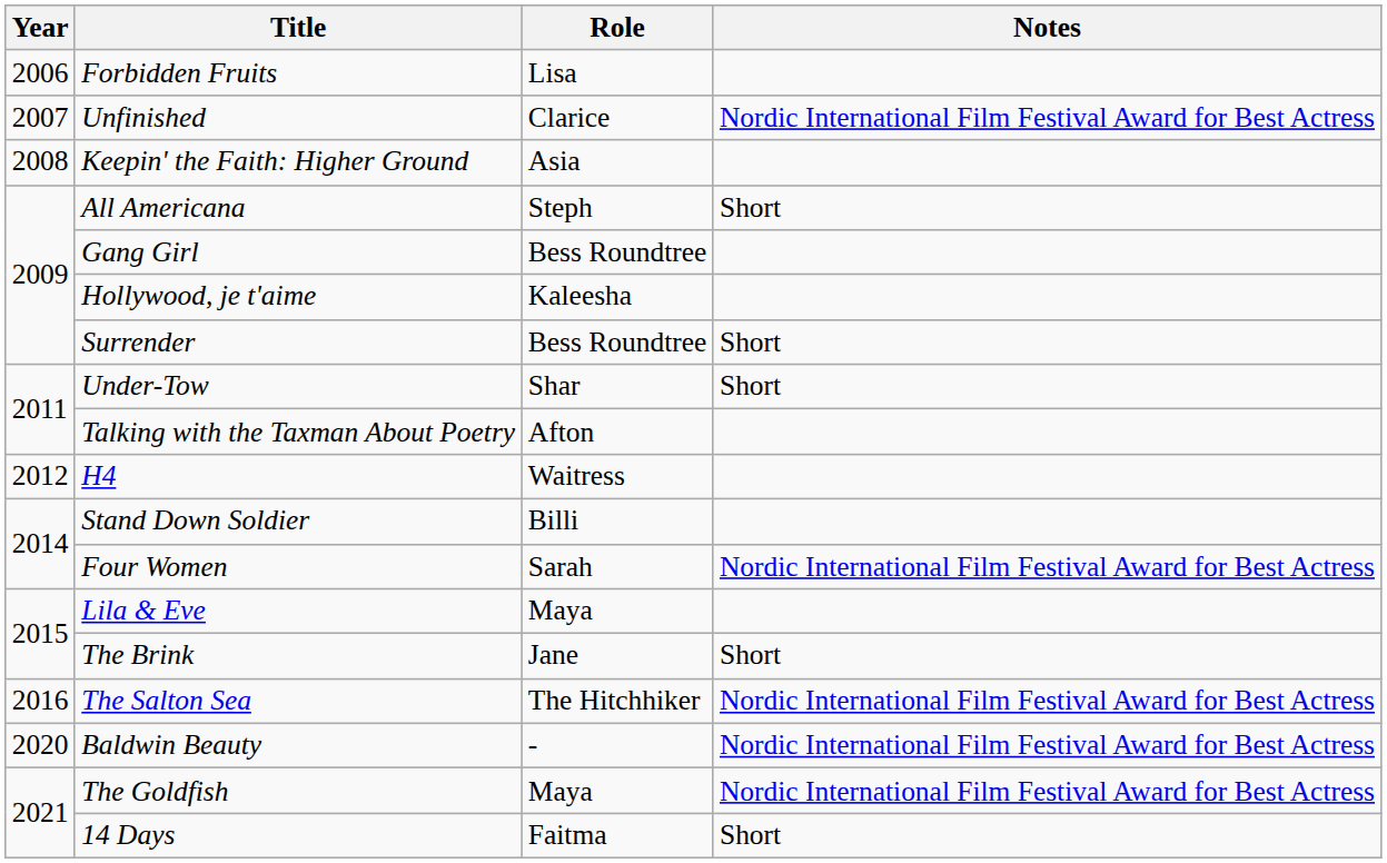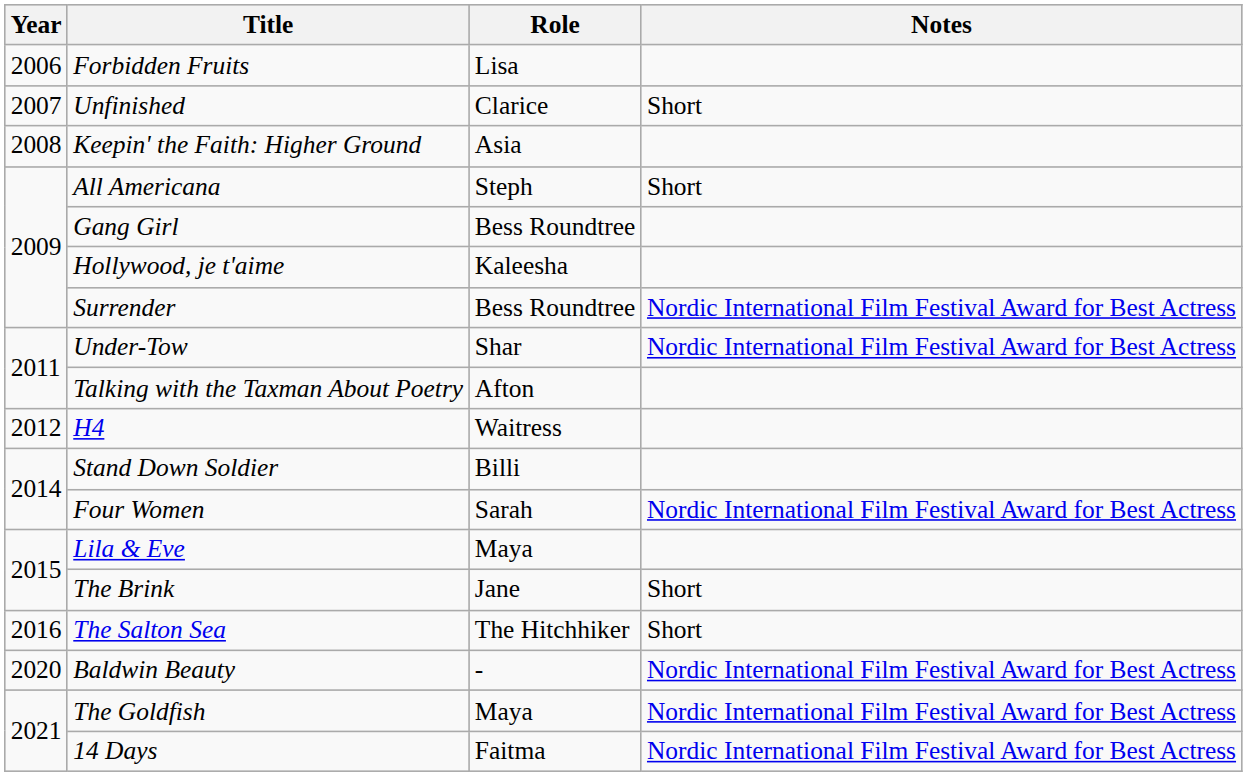 <table class="wikitable sortable">
 <tr>
 <th>Year</th>
 <th>Title</th>
 <th>Role</th>
 <th class="unsortable">Notes</th>
 </tr>
 <tr>
 <td>2006</td>
 <td><em>Forbidden Fruits</em></td>
 <td>Lisa</td>
 <td></td>
 </tr>
 <tr>
 <td>2007</td>
 <td><em>Unfinished</em></td>
 <td>Clarice</td>
-<td><a href='#'>Nordic International Film Festival Award for Best Actress</a></td>
+<td>Short</td>
 </tr>
 <tr>
 <td>2008</td>
 <td><em>Keepin' the Faith: Higher Ground</em></td>
 <td>Asia</td>
 <td></td>
 </tr>
 <tr>
 <td rowspan=4>2009</td>
 <td><em>All Americana</em></td>
 <td>Steph</td>
 <td>Short</td>
 </tr>
 <tr>
 <td><em>Gang Girl</em></td>
 <td>Bess Roundtree</td>
 <td></td>
 </tr>
 <tr>
 <td><em>Hollywood, je t'aime</em></td>
 <td>Kaleesha</td>
 <td></td>
 </tr>
 <tr>
 <td><em>Surrender</em></td>
 <td>Bess Roundtree</td>
-<td>Short</td>
+<td><a href='#'>Nordic International Film Festival Award for Best Actress</a></td>
 </tr>
 <tr>
 <td rowspan="2">2011</td>
 <td><em>Under-Tow</em></td>
 <td>Shar</td>
-<td>Short</td>
+<td><a href='#'>Nordic International Film Festival Award for Best Actress</a></td>
 </tr>
 <tr>
 <td><em>Talking with the Taxman About Poetry</em></td>
 <td>Afton</td>
 <td></td>
 </tr>
 <tr>
 <td>2012</td>
 <td><em><a href='#'>H4</a></em></td>
 <td>Waitress</td>
 <td></td>
 </tr>
 <tr>
 <td rowspan="2">2014</td>
 <td><em>Stand Down Soldier</em></td>
 <td>Billi</td>
 <td></td>
 </tr>
 <tr>
 <td><em>Four Women</em></td>
 <td>Sarah</td>
 <td><a href='#'>Nordic International Film Festival Award for Best Actress</a></td>
 </tr>
 <tr>
 <td rowspan="2">2015</td>
 <td><em><a href='#'>Lila & Eve</a></em></td>
 <td>Maya</td>
 <td></td>
 </tr>
 <tr>
 <td><em>The Brink</em></td>
 <td>Jane</td>
 <td>Short</td>
 </tr>
 <tr>
 <td>2016</td>
 <td><em><a href='#'>The Salton Sea</a></em></td>
 <td>The Hitchhiker</td>
-<td><a href='#'>Nordic International Film Festival Award for Best Actress</a></td>
+<td>Short</td>
 </tr>
 <tr>
 <td>2020</td>
 <td><em>Baldwin Beauty</em></td>
 <td>-</td>
 <td><a href='#'>Nordic International Film Festival Award for Best Actress</a></td>
 </tr>
 <tr>
 <td rowspan="2">2021</td>
 <td><em>The Goldfish</em></td>
 <td>Maya</td>
 <td><a href='#'>Nordic International Film Festival Award for Best Actress</a></td>
 </tr>
 <tr>
 <td><em>14 Days</em></td>
 <td>Faitma</td>
-<td>Short</td>
+<td><a href='#'>Nordic International Film Festival Award for Best Actress</a></td>
 </tr>
 </table>
